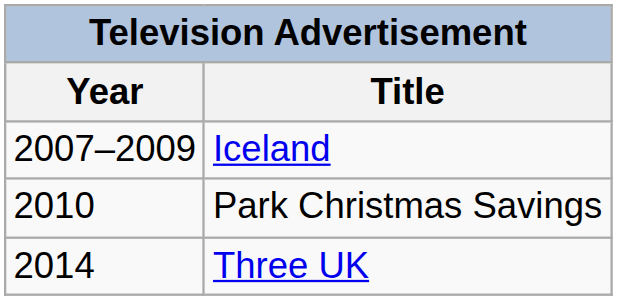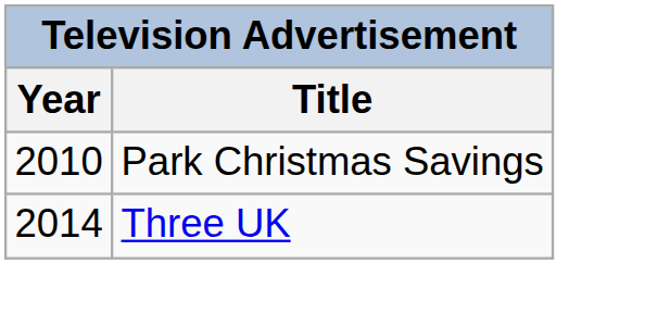 <table class="wikitable">
 <tr style="background:#ccc; text-align:center;">
 <th colspan="2" style="background: LightSteelBlue;">Television Advertisement</th>
 </tr>
 <tr style="background:#ccc; text-align:center;">
 <th>Year</th>
 <th>Title</th>
-</tr>
-<tr>
-<td>2007–2009</td>
-<td><a href='#'>Iceland</a></td>
 </tr>
 <tr>
 <td>2010</td>
 <td>Park Christmas Savings</td>
 </tr>
 <tr>
 <td>2014</td>
 <td><a href='#'>Three UK</a></td>
 </tr>
 </table>
